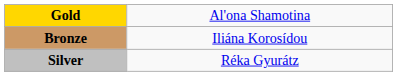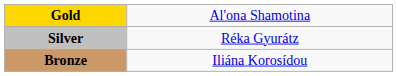 <table class="wikitable" style="text-align:center; " width="35%">
 <tr>
 <td bgcolor="gold"><strong>Gold</strong></td>
 <td><a href='#'>Al'ona Shamotina</a><br>  <small><em></em></small></td>
 </tr>
 <tr>
+<td bgcolor="silver"><strong>Silver</strong></td>
+<td><a href='#'>Réka Gyurátz</a><br>  <small><em></em></small></td>
+</tr>
+<tr>
 <td bgcolor="CC9966"><strong>Bronze</strong></td>
 <td><a href='#'>Iliána Korosídou</a><br>  <small><em></em></small></td>
 </tr>
-<tr>
-<td bgcolor="silver"><strong>Silver</strong></td>
-<td><a href='#'>Réka Gyurátz</a><br>  <small><em></em></small></td>
-</tr>
 </table>
